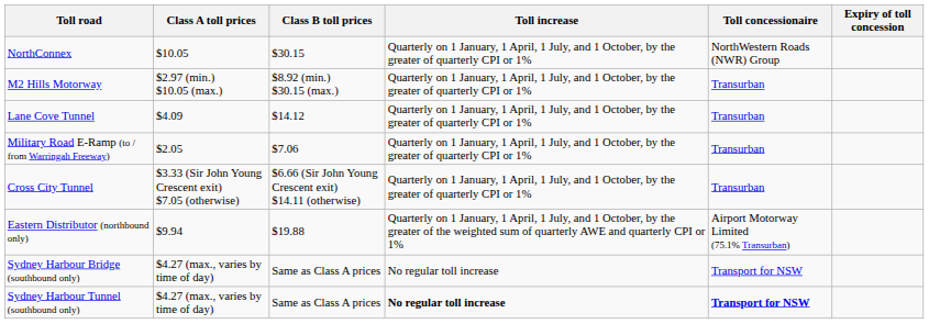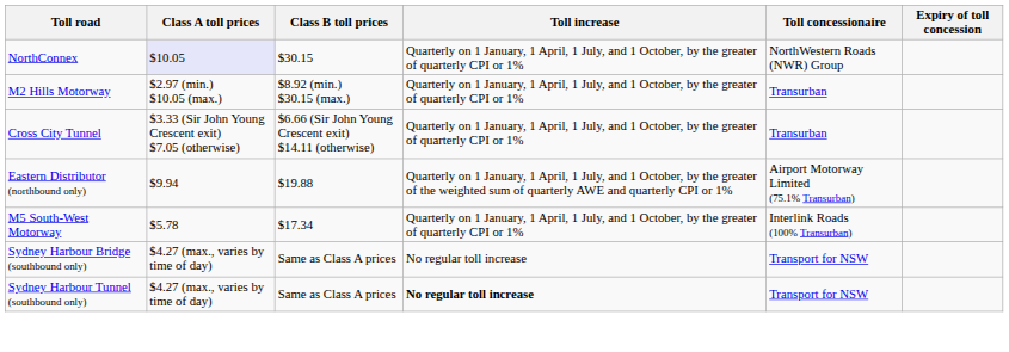 <table class="wikitable sortable">
 <tr>
 <th>Toll road</th>
 <th>Class A toll prices</th>
 <th>Class B toll prices</th>
 <th>Toll increase</th>
 <th>Toll concessionaire</th>
 <th>Expiry of toll concession<br></th>
 </tr>
 <tr>
 <td><a href='#'>NorthConnex</a></td>
-<td>$10.05</td>
+<td style="background: lavender;">$10.05</td>
 <td>$30.15</td>
 <td>Quarterly on 1 January, 1 April, 1 July, and 1 October, by the greater of quarterly CPI or 1%</td>
 <td>NorthWestern Roads (NWR) Group</td>
 <td><br></td>
 </tr>
 <tr>
 <td><a href='#'>M2 Hills Motorway</a></td>
 <td>$2.97 (min.)<br>$10.05 (max.)</td>
 <td>$8.92 (min.)<br>$30.15 (max.)</td>
-<td>Quarterly on 1 January, 1 April, 1 July, and 1 October, by the greater of quarterly CPI or 1%</td>
-<td><a href='#'>Transurban</a></td>
-<td><br></td>
-</tr>
-<tr>
-<td><a href='#'>Lane Cove Tunnel</a></td>
-<td>$4.09</td>
-<td>$14.12</td>
-<td>Quarterly on 1 January, 1 April, 1 July, and 1 October, by the greater of quarterly CPI or 1%</td>
-<td><a href='#'>Transurban</a></td>
-<td><br></td>
-</tr>
-<tr>
-<td><a href='#'>Military Road</a> E-Ramp <small>(to / from <a href='#'>Warringah Freeway</a>)</small></td>
-<td>$2.05</td>
-<td>$7.06</td>
 <td>Quarterly on 1 January, 1 April, 1 July, and 1 October, by the greater of quarterly CPI or 1%</td>
 <td><a href='#'>Transurban</a></td>
 <td><br></td>
 </tr>
 <tr>
 <td><a href='#'>Cross City Tunnel</a></td>
 <td>$3.33 (Sir John Young Crescent exit)<br>$7.05 (otherwise)</td>
 <td>$6.66 (Sir John Young Crescent exit)<br>$14.11 (otherwise)</td>
 <td>Quarterly on 1 January, 1 April, 1 July, and 1 October, by the greater of quarterly CPI or 1%</td>
 <td><a href='#'>Transurban</a></td>
 <td><br></td>
 </tr>
 <tr>
 <td><a href='#'>Eastern Distributor</a> <small>(northbound only)</small></td>
 <td>$9.94</td>
 <td>$19.88</td>
 <td>Quarterly on 1 January, 1 April, 1 July, and 1 October, by the greater of the weighted sum of quarterly AWE and quarterly CPI or 1%</td>
 <td>Airport Motorway Limited<br><small>(75.1% <a href='#'>Transurban</a>)</small></td>
 <td><br></td>
 </tr>
 <tr>
+<td><a href='#'>M5 South-West Motorway</a></td>
+<td>$5.78</td>
+<td>$17.34</td>
+<td>Quarterly on 1 January, 1 April, 1 July, and 1 October, by the greater of quarterly CPI or 1%</td>
+<td>Interlink Roads<br><small>(100% <a href='#'>Transurban</a>)</small></td>
+<td><br></td>
+</tr>
+<tr>
 <td><a href='#'>Sydney Harbour Bridge</a> <small>(southbound only)</small></td>
 <td>$4.27 (max., varies by time of day)</td>
 <td>Same as Class A prices</td>
 <td>No regular toll increase</td>
 <td><a href='#'>Transport for NSW</a></td>
 <td><br></td>
 </tr>
 <tr>
 <td><a href='#'>Sydney Harbour Tunnel</a> <small>(southbound only)</small></td>
 <td>$4.27 (max., varies by time of day)</td>
 <td>Same as Class A prices</td>
 <td><strong>No regular toll increase</strong></td>
-<td><strong><a href='#'>Transport for NSW</a></strong></td>
+<td><a href='#'>Transport for NSW</a></td>
 <td><br></td>
 </tr>
 </table>
